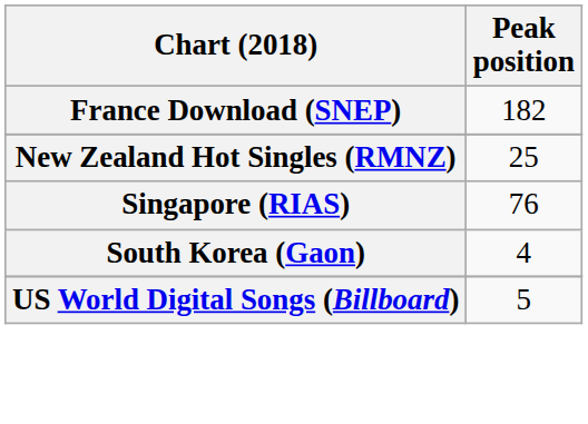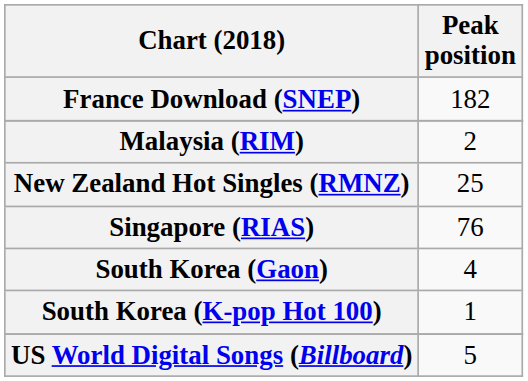 <table class="wikitable sortable plainrowheaders" style="text-align:center">
 <tr>
 <th scope="col">Chart (2018)</th>
 <th scope="col">Peak<br> position</th>
 </tr>
 <tr>
 <th scope="row">France Download (<a href='#'>SNEP</a>)</th>
 <td>182</td>
 </tr>
 <tr>
+</tr>
+<tr>
+<th scope="row">Malaysia (<a href='#'>RIM</a>)</th>
+<td>2</td>
 </tr>
 <tr>
 <th scope="row">New Zealand Hot Singles (<a href='#'>RMNZ</a>)</th>
 <td>25</td>
 </tr>
 <tr>
 <th scope="row">Singapore (<a href='#'>RIAS</a>)</th>
 <td>76</td>
 </tr>
 <tr>
 <th scope="row">South Korea (<a href='#'>Gaon</a>)</th>
 <td>4</td>
 </tr>
 <tr>
+<th scope="row">South Korea (<a href='#'>K-pop Hot 100</a>)</th>
+<td>1</td>
+</tr>
+<tr>
 </tr>
 <tr>
 <th scope="row">US <a href='#'>World Digital Songs</a> (<em><a href='#'>Billboard</a></em>)</th>
 <td>5</td>
 </tr>
 </table>
